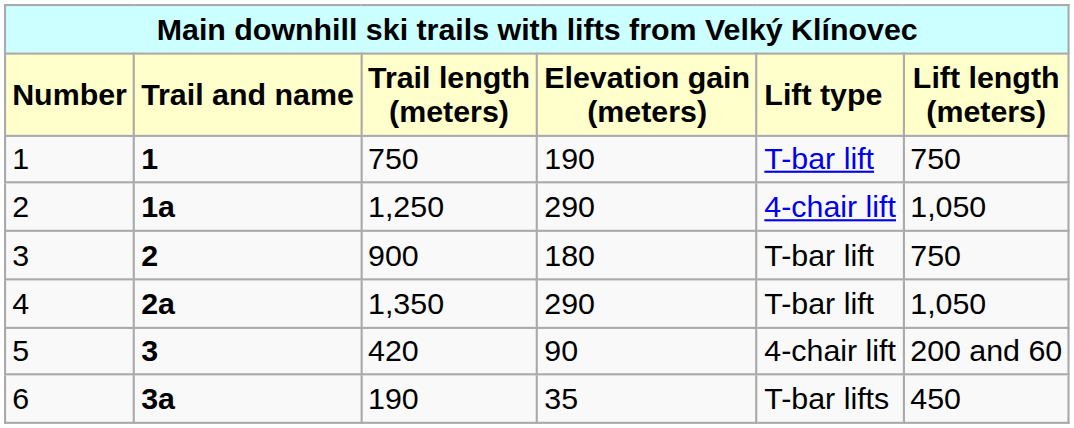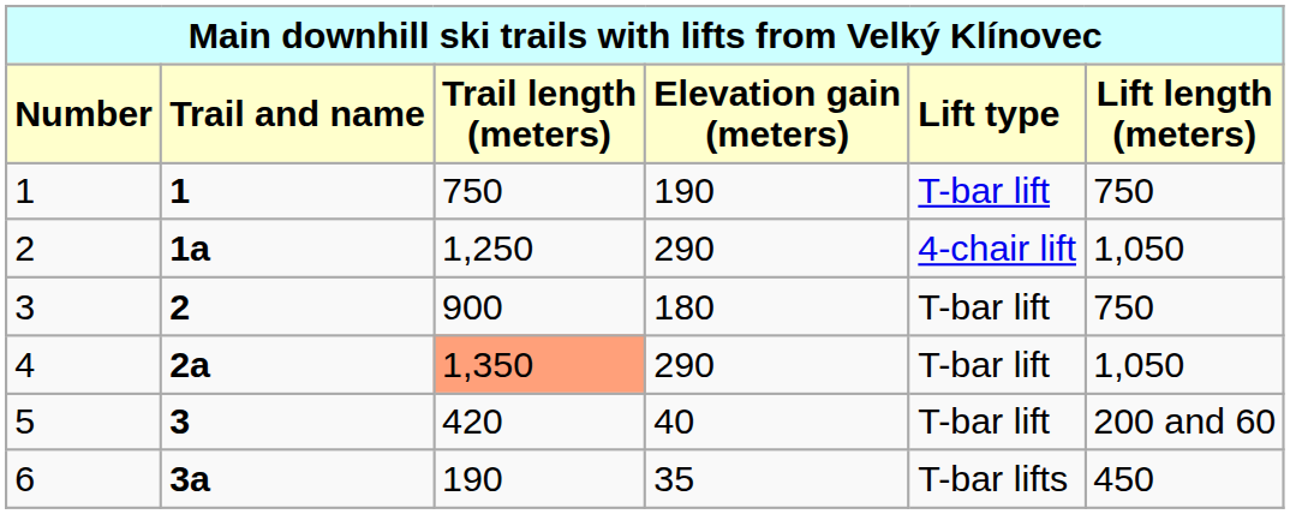 <table class="wikitable" style="font-size:90%">
 <tr>
 <td colspan="6" bgcolor="#CCFFFF" align="center"> <strong>Main downhill ski trails with lifts from Velký Klínovec</strong></td>
 </tr>
 <tr bgcolor="#FFFFCC">
 <td align="center"><strong>Number</strong></td>
 <td><strong>Trail and name</strong></td>
 <td align="center"><strong>Trail length</strong><br><strong>(meters)</strong></td>
 <td align="center"><strong>Elevation gain</strong><br><strong>(meters)</strong></td>
 <td><strong>Lift type</strong></td>
 <td align="center"><strong>Lift length</strong><br><strong>(meters)</strong></td>
 </tr>
 <tr>
 <td>1</td>
 <td> <strong>1</strong></td>
 <td>750</td>
 <td>190</td>
 <td><a href='#'>T-bar lift</a></td>
 <td>750</td>
 </tr>
 <tr>
 <td>2</td>
 <td> <strong>1a</strong></td>
 <td>1,250</td>
 <td>290</td>
 <td><a href='#'>4-chair lift</a></td>
 <td>1,050</td>
 </tr>
 <tr>
 <td>3</td>
 <td> <strong>2</strong></td>
 <td>900</td>
 <td>180</td>
 <td>T-bar lift</td>
 <td>750</td>
 </tr>
 <tr>
 <td>4</td>
 <td> <strong>2a</strong></td>
-<td>1,350</td>
+<td style="background: lightsalmon;">1,350</td>
 <td>290</td>
 <td>T-bar lift</td>
 <td>1,050</td>
 </tr>
 <tr>
 <td>5</td>
 <td> <strong>3</strong></td>
 <td>420</td>
-<td>90</td>
-<td>4-chair lift</td>
+<td>40</td>
+<td>T-bar lift</td>
 <td>200 and 60</td>
 </tr>
 <tr>
 <td>6</td>
 <td> <strong>3a</strong></td>
 <td>190</td>
 <td>35</td>
 <td>T-bar lifts</td>
 <td>450</td>
 </tr>
 </table>
